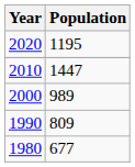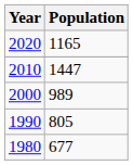 <table class="wikitable">
 <tr>
 <th>Year</th>
 <th>Population</th>
 </tr>
 <tr>
 <td><a href='#'>2020</a></td>
-<td>1195</td>
+<td>1165</td>
 </tr>
 <tr>
 </tr>
 <tr>
 <td><a href='#'>2010</a></td>
 <td>1447</td>
 </tr>
 <tr>
 <td><a href='#'>2000</a></td>
 <td>989</td>
 </tr>
 <tr>
 <td><a href='#'>1990</a></td>
-<td>809</td>
+<td>805</td>
 </tr>
 <tr>
 <td><a href='#'>1980</a></td>
 <td>677</td>
 </tr>
 </table>
